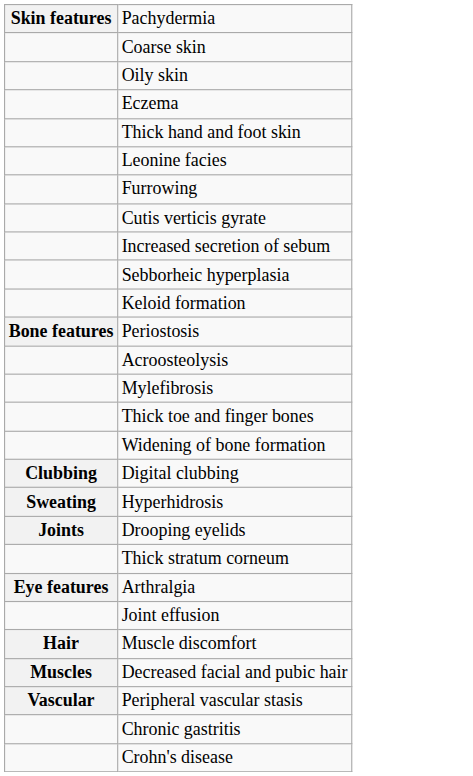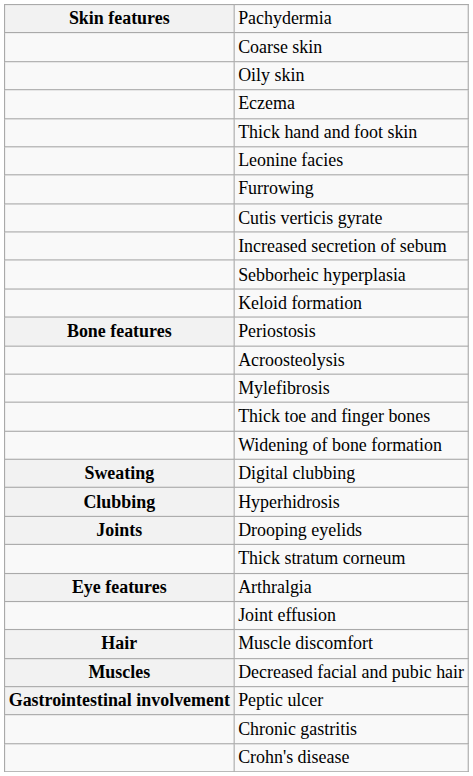 <table class="wikitable">
 <tr>
 <th>Skin features</th>
 <td>Pachydermia</td>
 </tr>
 <tr>
 <td></td>
 <td>Coarse skin</td>
 </tr>
 <tr>
 <td></td>
 <td>Oily skin</td>
 </tr>
 <tr>
 <td></td>
 <td>Eczema</td>
 </tr>
 <tr>
 <td></td>
 <td>Thick hand and foot skin</td>
 </tr>
 <tr>
 <td></td>
 <td>Leonine facies</td>
 </tr>
 <tr>
 <td></td>
 <td>Furrowing</td>
 </tr>
 <tr>
 <td></td>
 <td>Cutis verticis gyrate</td>
 </tr>
 <tr>
 <td></td>
 <td>Increased secretion of sebum</td>
 </tr>
 <tr>
 <td></td>
 <td>Sebborheic hyperplasia</td>
 </tr>
 <tr>
 <td></td>
 <td>Keloid formation</td>
 </tr>
 <tr>
 <th>Bone features</th>
 <td>Periostosis</td>
 </tr>
 <tr>
 <td></td>
 <td>Acroosteolysis</td>
 </tr>
 <tr>
 <td></td>
 <td>Mylefibrosis</td>
 </tr>
 <tr>
 <td></td>
 <td>Thick toe and finger bones</td>
 </tr>
 <tr>
 <td></td>
 <td>Widening of bone formation</td>
 </tr>
 <tr>
-<th>Clubbing</th>
+<th>Sweating</th>
 <td>Digital clubbing</td>
 </tr>
 <tr>
-<th>Sweating</th>
+<th>Clubbing</th>
 <td>Hyperhidrosis</td>
 </tr>
 <tr>
 <th>Joints</th>
 <td>Drooping eyelids</td>
 </tr>
 <tr>
 <td></td>
 <td>Thick stratum corneum</td>
 </tr>
 <tr>
 <th>Eye features</th>
 <td>Arthralgia</td>
 </tr>
 <tr>
 <td></td>
 <td>Joint effusion</td>
 </tr>
 <tr>
 <th>Hair</th>
 <td>Muscle discomfort</td>
 </tr>
 <tr>
 <th>Muscles</th>
 <td>Decreased facial and pubic hair</td>
 </tr>
 <tr>
-<th>Vascular</th>
-<td>Peripheral vascular stasis</td>
+<th>Gastrointestinal involvement</th>
+<td>Peptic ulcer</td>
 </tr>
 <tr>
 <td></td>
 <td>Chronic gastritis</td>
 </tr>
 <tr>
 <td></td>
 <td>Crohn's disease</td>
 </tr>
 </table>
